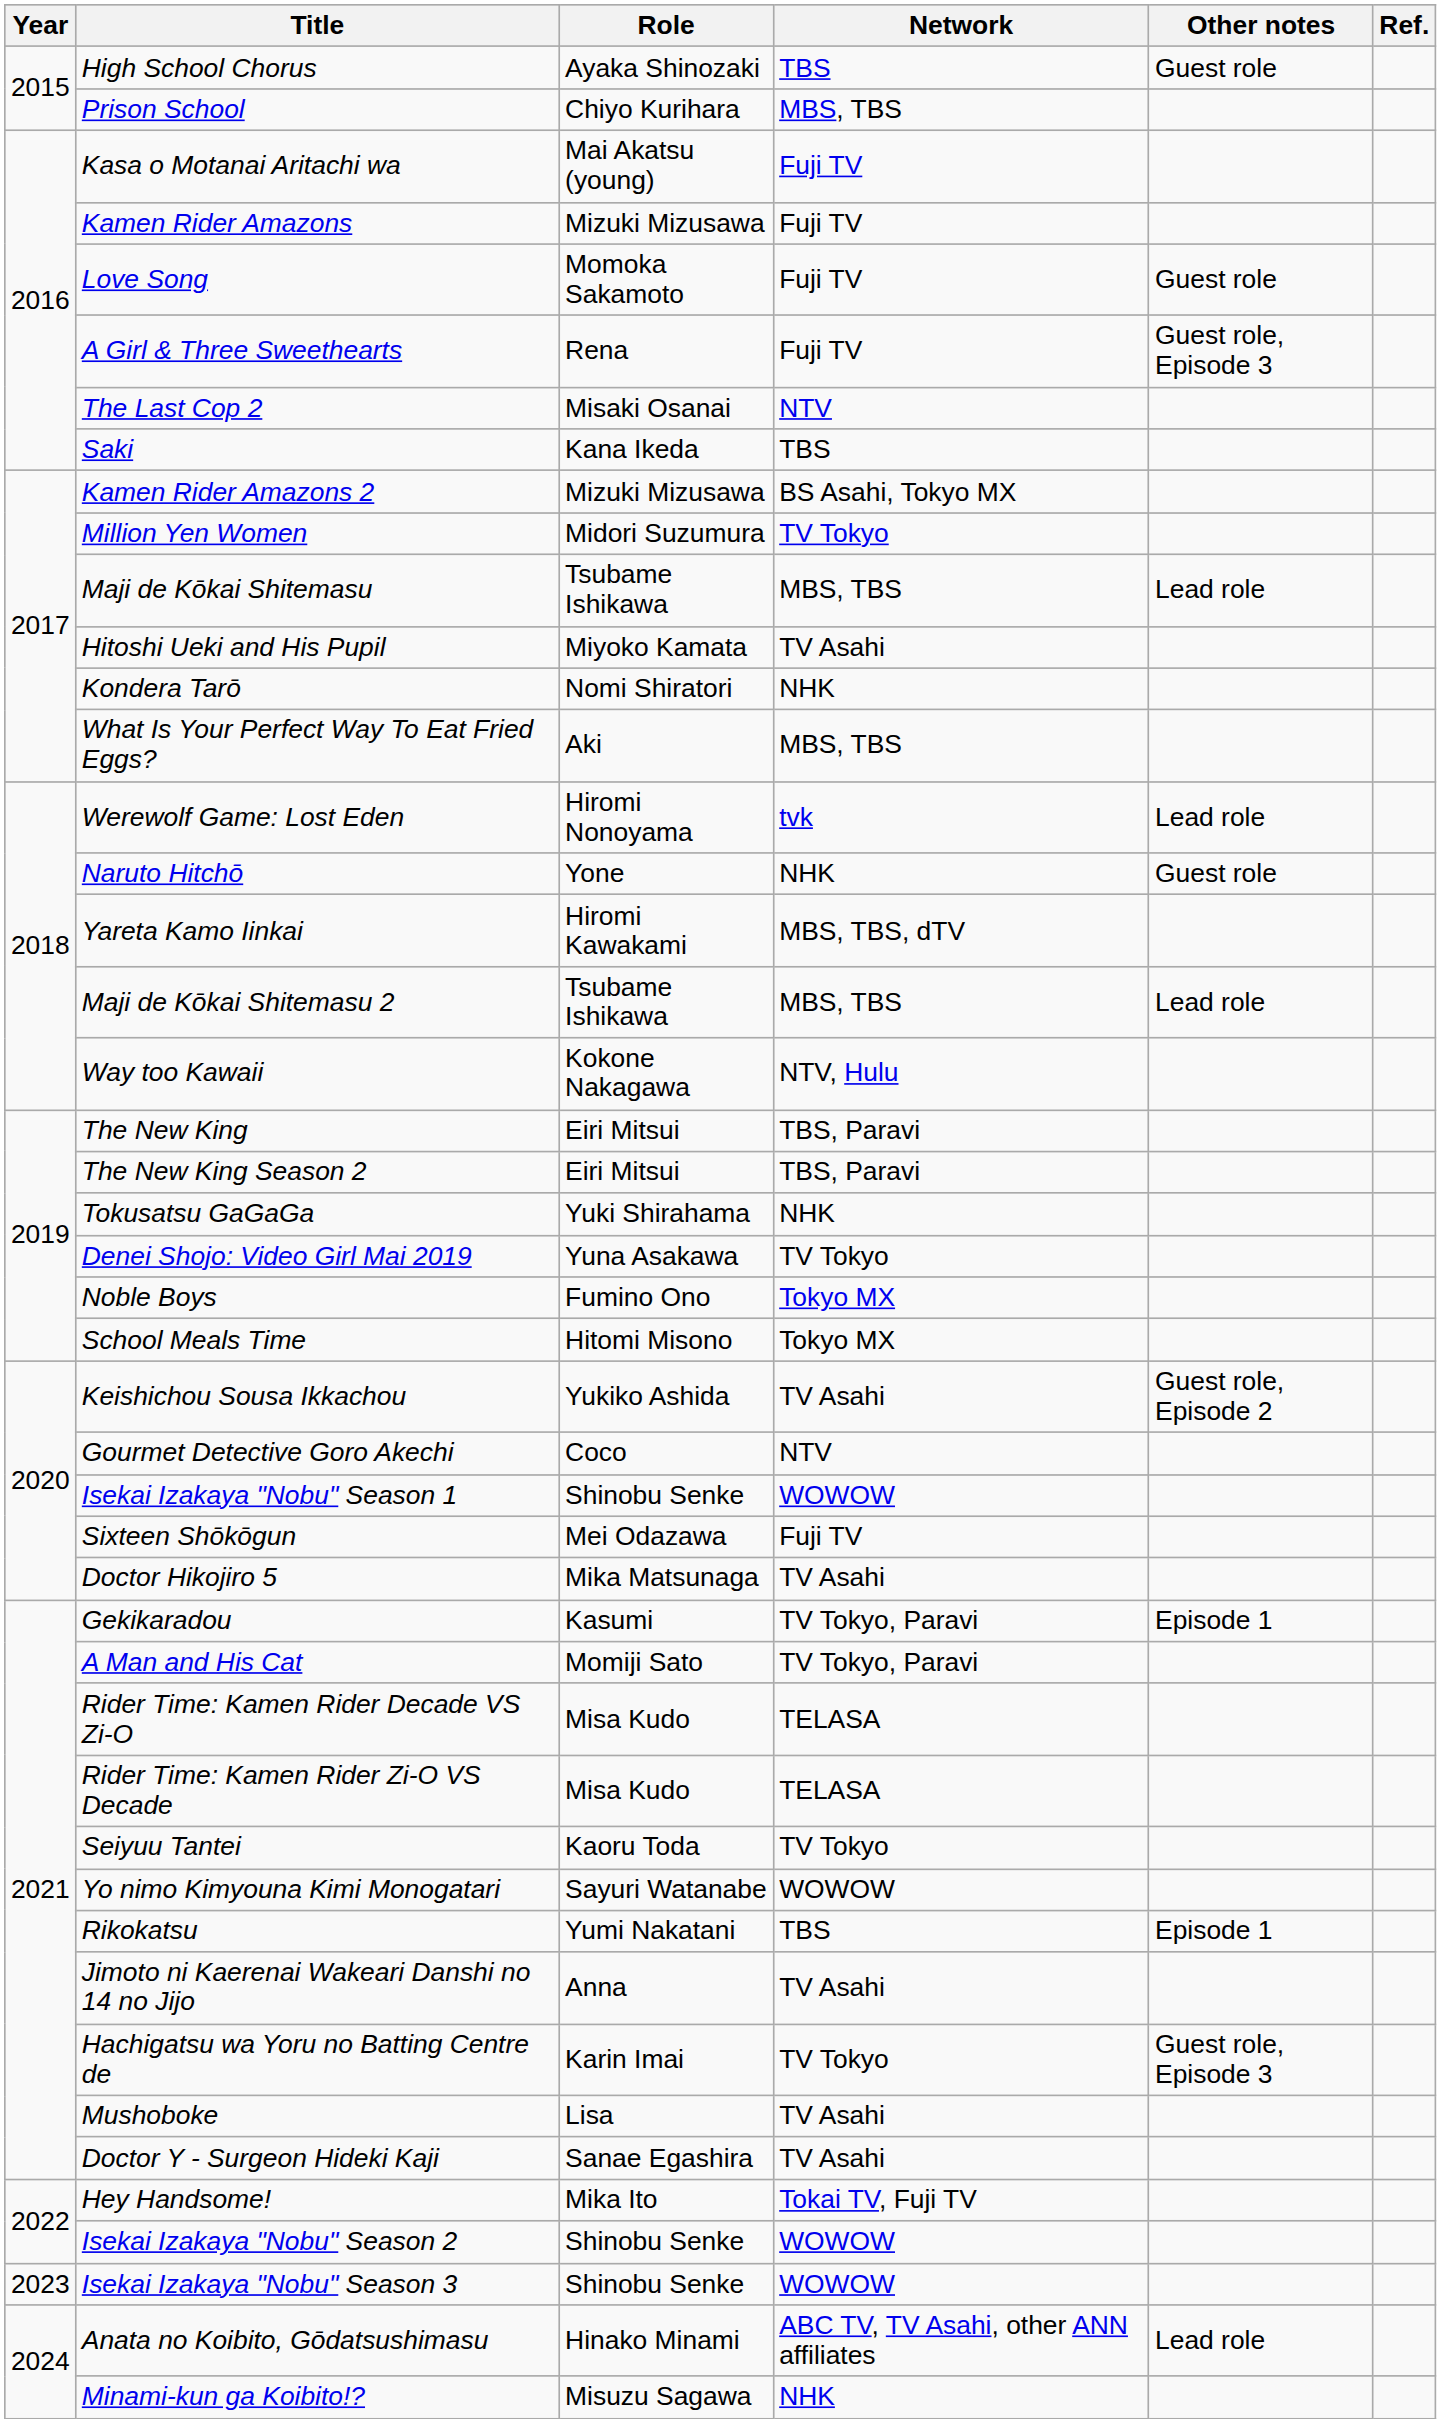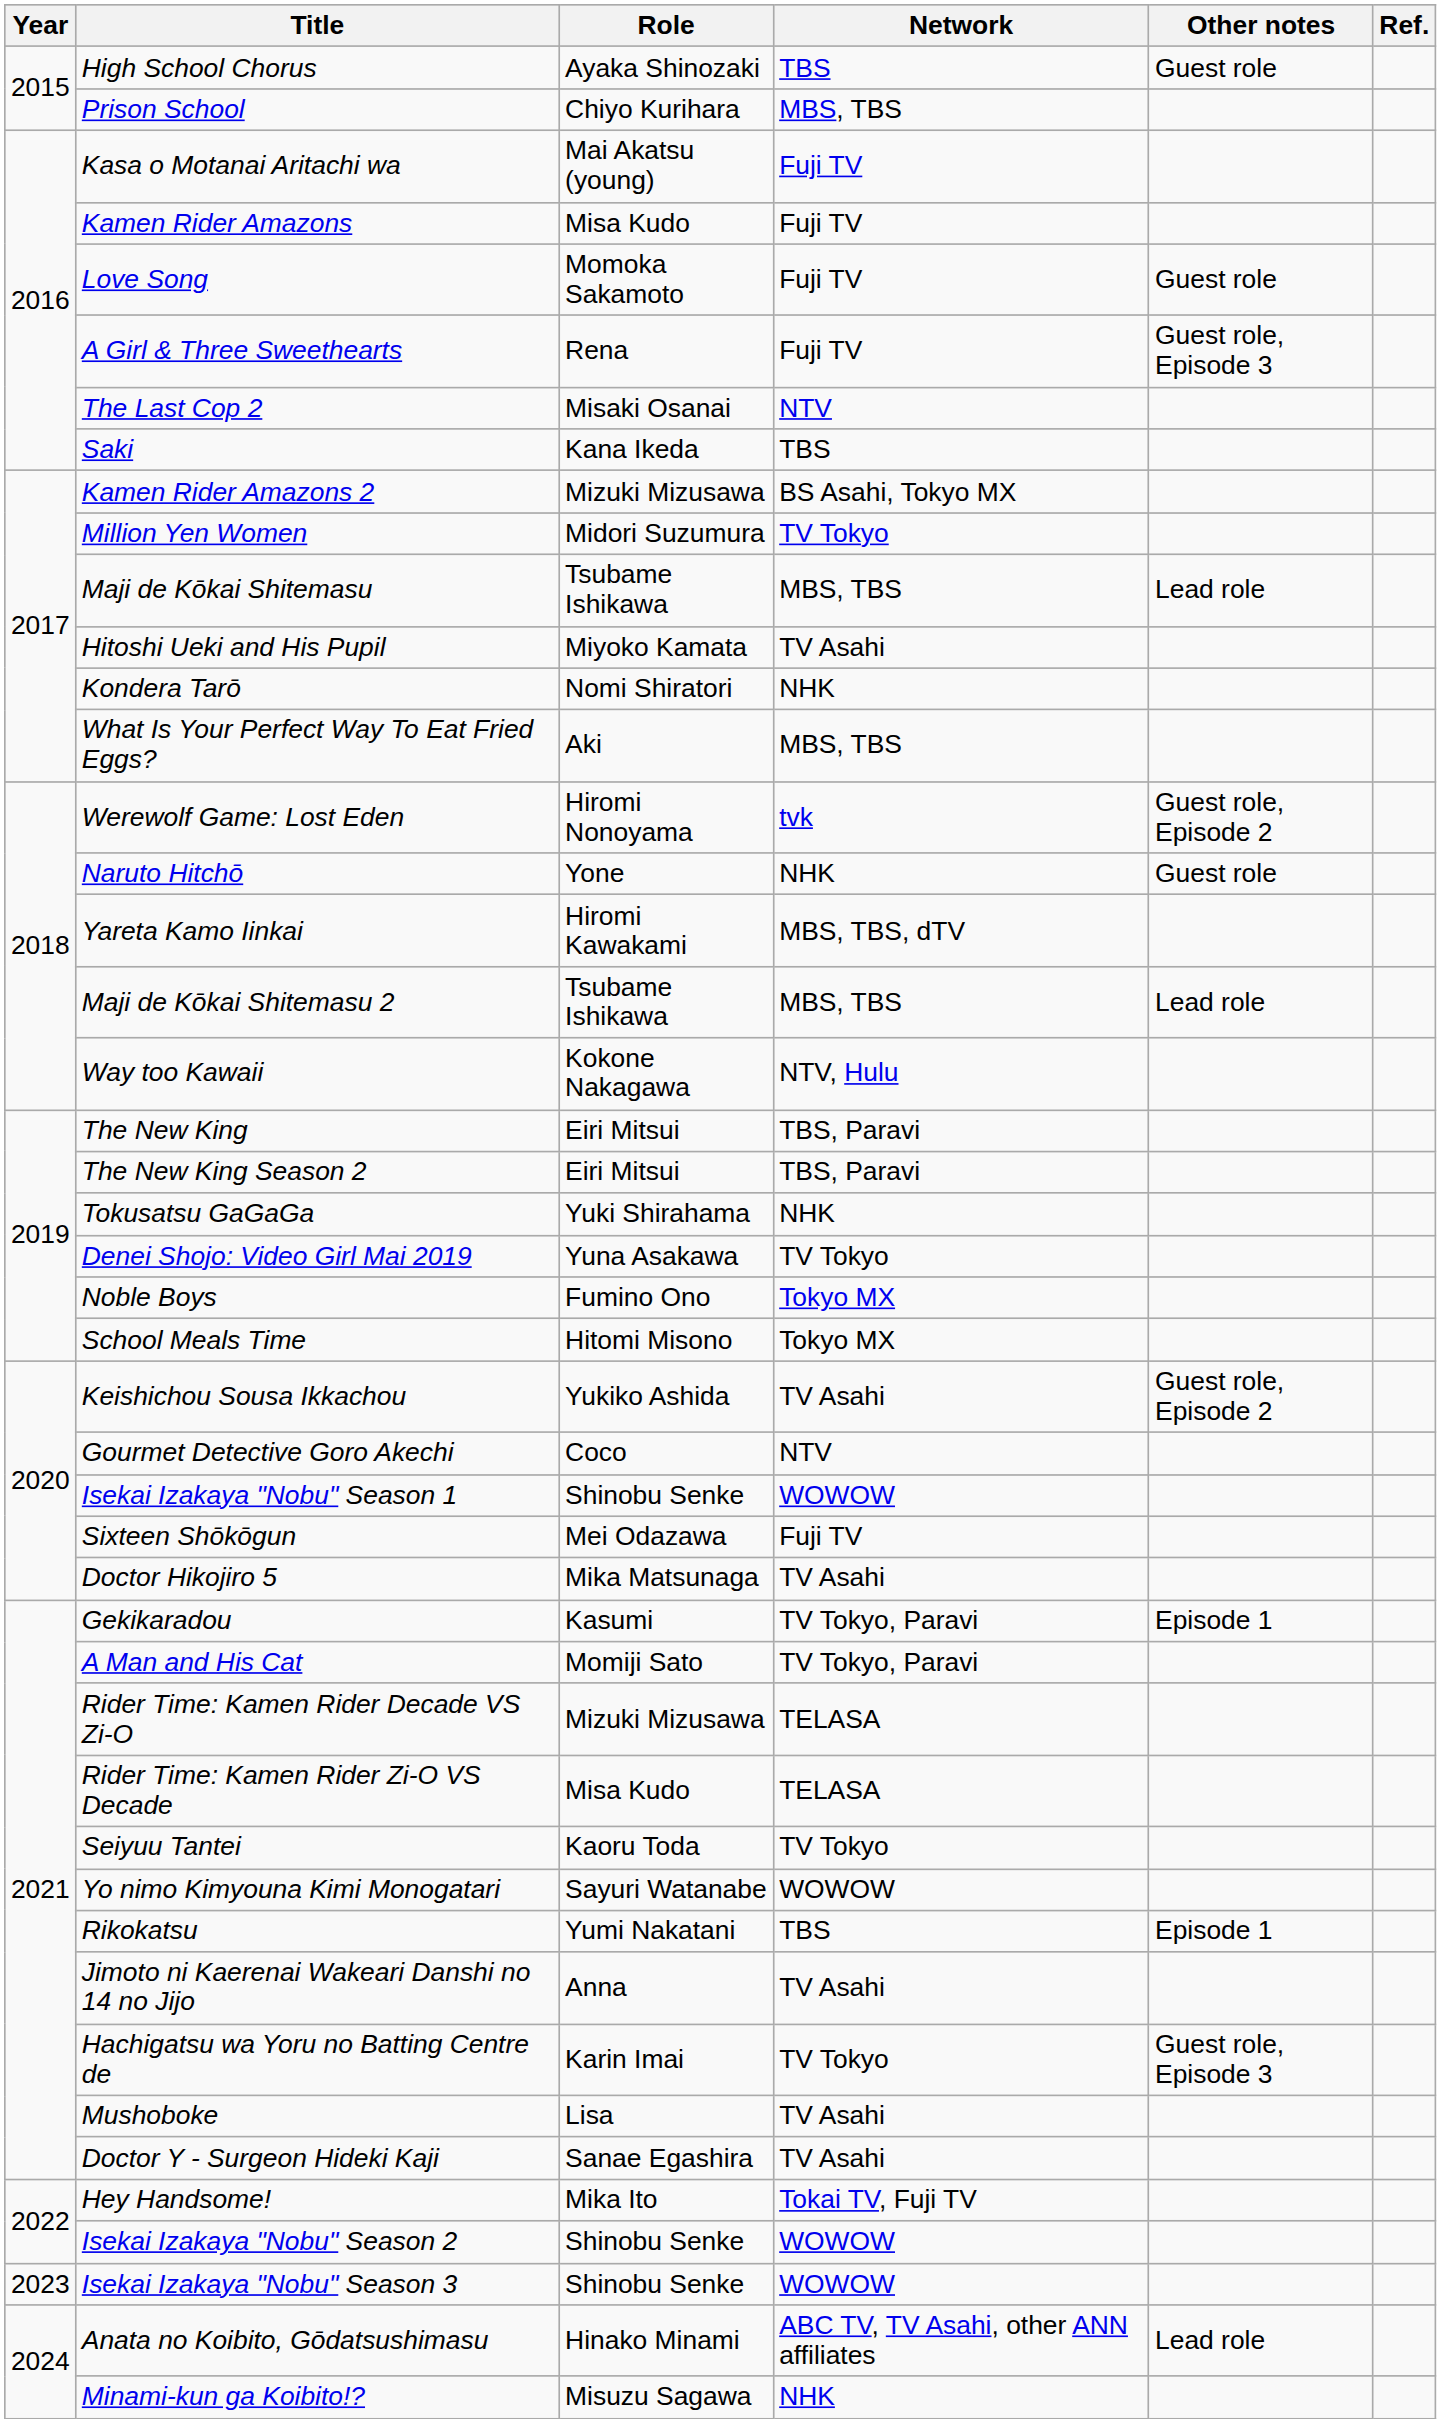 <table class="wikitable">
 <tr>
 <th>Year</th>
 <th>Title</th>
 <th>Role</th>
 <th>Network</th>
 <th>Other notes</th>
 <th>Ref.</th>
 </tr>
 <tr>
 <td rowspan="2">2015</td>
 <td><em>High School Chorus</em></td>
 <td>Ayaka Shinozaki</td>
 <td><a href='#'>TBS</a></td>
 <td>Guest role</td>
 <td></td>
 </tr>
 <tr>
 <td><em><a href='#'>Prison School</a></em></td>
 <td>Chiyo Kurihara</td>
 <td><a href='#'>MBS</a>, TBS</td>
 <td></td>
 <td></td>
 </tr>
 <tr>
 <td rowspan="6">2016</td>
 <td><em>Kasa o Motanai Aritachi wa</em></td>
 <td>Mai Akatsu (young)</td>
 <td><a href='#'>Fuji TV</a></td>
 <td></td>
 <td></td>
 </tr>
 <tr>
 <td><em><a href='#'>Kamen Rider Amazons</a></em></td>
-<td>Mizuki Mizusawa</td>
+<td>Misa Kudo</td>
 <td>Fuji TV</td>
 <td></td>
 <td></td>
 </tr>
 <tr |>
 <td><a href='#'><em>Love Song</em></a></td>
 <td>Momoka Sakamoto</td>
 <td>Fuji TV</td>
 <td>Guest role</td>
 <td></td>
 </tr>
 <tr>
 <td><em><a href='#'>A Girl & Three Sweethearts</a></em></td>
 <td>Rena</td>
 <td>Fuji TV</td>
 <td>Guest role, Episode 3</td>
 <td></td>
 </tr>
 <tr>
 <td><em><a href='#'>The Last Cop 2</a></em></td>
 <td>Misaki Osanai</td>
 <td><a href='#'>NTV</a></td>
 <td></td>
 <td></td>
 </tr>
 <tr>
 <td><em><a href='#'>Saki</a></em></td>
 <td>Kana Ikeda</td>
 <td>TBS</td>
 <td></td>
 <td></td>
 </tr>
 <tr>
 <td rowspan="6">2017</td>
 <td><em><a href='#'>Kamen Rider Amazons 2</a></em></td>
 <td>Mizuki Mizusawa</td>
 <td>BS Asahi, Tokyo MX</td>
 <td></td>
 <td></td>
 </tr>
 <tr>
 <td><em><a href='#'>Million Yen Women</a></em></td>
 <td>Midori Suzumura</td>
 <td><a href='#'>TV Tokyo</a></td>
 <td></td>
 <td></td>
 </tr>
 <tr>
 <td><em>Maji de Kōkai Shitemasu</em></td>
 <td>Tsubame Ishikawa</td>
 <td>MBS, TBS</td>
 <td>Lead role</td>
 <td></td>
 </tr>
 <tr>
 <td><em>Hitoshi Ueki and His Pupil</em></td>
 <td>Miyoko Kamata</td>
 <td>TV Asahi</td>
 <td></td>
 <td></td>
 </tr>
 <tr>
 <td><em>Kondera Tarō</em></td>
 <td>Nomi Shiratori</td>
 <td>NHK</td>
 <td></td>
 <td></td>
 </tr>
 <tr>
 <td><em>What Is Your Perfect Way To Eat Fried Eggs?</em></td>
 <td>Aki</td>
 <td>MBS, TBS</td>
 <td></td>
 <td></td>
 </tr>
 <tr>
 <td rowspan="5">2018</td>
 <td><em>Werewolf Game: Lost Eden</em></td>
 <td>Hiromi Nonoyama</td>
 <td><a href='#'>tvk</a></td>
-<td>Lead role</td>
+<td>Guest role, Episode 2</td>
 <td></td>
 </tr>
 <tr>
 <td><em><a href='#'>Naruto Hitchō</a></em></td>
 <td>Yone</td>
 <td>NHK</td>
 <td>Guest role</td>
 <td></td>
 </tr>
 <tr>
 <td><em>Yareta Kamo Iinkai</em></td>
 <td>Hiromi Kawakami</td>
 <td>MBS, TBS, dTV</td>
 <td></td>
 <td></td>
 </tr>
 <tr>
 <td><em>Maji de Kōkai Shitemasu 2</em></td>
 <td>Tsubame Ishikawa</td>
 <td>MBS, TBS</td>
 <td>Lead role</td>
 <td></td>
 </tr>
 <tr>
 <td><em>Way too Kawaii</em></td>
 <td>Kokone Nakagawa</td>
 <td>NTV, <a href='#'>Hulu</a></td>
 <td></td>
 <td></td>
 </tr>
 <tr>
 <td rowspan="6">2019</td>
 <td><em>The New King</em></td>
 <td>Eiri Mitsui</td>
 <td>TBS, Paravi</td>
 <td></td>
 <td></td>
 </tr>
 <tr>
 <td><em>The New King Season 2</em></td>
 <td>Eiri Mitsui</td>
 <td>TBS, Paravi</td>
 <td></td>
 <td></td>
 </tr>
 <tr>
 <td><em>Tokusatsu GaGaGa</em></td>
 <td>Yuki Shirahama</td>
 <td>NHK</td>
 <td></td>
 <td></td>
 </tr>
 <tr>
 <td><em><a href='#'>Denei Shojo: Video Girl Mai 2019</a></em></td>
 <td>Yuna Asakawa</td>
 <td>TV Tokyo</td>
 <td></td>
 <td></td>
 </tr>
 <tr>
 <td><em>Noble Boys</em></td>
 <td>Fumino Ono</td>
 <td><a href='#'>Tokyo MX</a></td>
 <td></td>
 <td></td>
 </tr>
 <tr>
 <td><em>School Meals Time</em></td>
 <td>Hitomi Misono</td>
 <td>Tokyo MX</td>
 <td></td>
 <td></td>
 </tr>
 <tr>
 <td rowspan="5">2020</td>
 <td><em>Keishichou Sousa Ikkachou</em></td>
 <td>Yukiko Ashida</td>
 <td>TV Asahi</td>
 <td>Guest role, Episode 2</td>
 <td></td>
 </tr>
 <tr>
 <td><em>Gourmet Detective Goro Akechi</em></td>
 <td>Coco</td>
 <td>NTV</td>
 <td></td>
 <td></td>
 </tr>
 <tr>
 <td><em><a href='#'>Isekai Izakaya "Nobu"</a> Season 1</em></td>
 <td>Shinobu Senke</td>
 <td><a href='#'>WOWOW</a></td>
 <td></td>
 <td></td>
 </tr>
 <tr>
 <td><em>Sixteen Shōkōgun</em></td>
 <td>Mei Odazawa</td>
 <td>Fuji TV</td>
 <td></td>
 <td></td>
 </tr>
 <tr>
 <td><em>Doctor Hikojiro 5</em></td>
 <td>Mika Matsunaga</td>
 <td>TV Asahi</td>
 <td></td>
 <td></td>
 </tr>
 <tr>
 <td rowspan="11">2021</td>
 <td><em>Gekikaradou</em></td>
 <td>Kasumi</td>
 <td>TV Tokyo, Paravi</td>
 <td>Episode 1</td>
 <td></td>
 </tr>
 <tr>
 <td><em><a href='#'>A Man and His Cat</a></em></td>
 <td>Momiji Sato</td>
 <td>TV Tokyo, Paravi</td>
 <td></td>
 <td></td>
 </tr>
 <tr>
 <td><em>Rider Time: Kamen Rider Decade VS Zi-O</em></td>
-<td>Misa Kudo</td>
+<td>Mizuki Mizusawa</td>
 <td>TELASA</td>
 <td></td>
 <td></td>
 </tr>
 <tr>
 <td><em>Rider Time: Kamen Rider Zi-O VS Decade</em></td>
 <td>Misa Kudo</td>
 <td>TELASA</td>
 <td></td>
 <td></td>
 </tr>
 <tr>
 <td><em>Seiyuu Tantei</em></td>
 <td>Kaoru Toda</td>
 <td>TV Tokyo</td>
 <td></td>
 <td></td>
 </tr>
 <tr>
 <td><em>Yo nimo Kimyouna Kimi Monogatari</em></td>
 <td>Sayuri Watanabe</td>
 <td>WOWOW</td>
 <td></td>
 <td></td>
 </tr>
 <tr>
 <td><em>Rikokatsu</em></td>
 <td>Yumi Nakatani</td>
 <td>TBS</td>
 <td>Episode 1</td>
 <td></td>
 </tr>
 <tr>
 <td><em>Jimoto ni Kaerenai Wakeari Danshi no 14 no Jijo</em></td>
 <td>Anna</td>
 <td>TV Asahi</td>
 <td></td>
 <td></td>
 </tr>
 <tr>
 <td><em>Hachigatsu wa Yoru no Batting Centre de</em></td>
 <td>Karin Imai</td>
 <td>TV Tokyo</td>
 <td>Guest role, Episode 3</td>
 <td></td>
 </tr>
 <tr>
 <td><em>Mushoboke</em></td>
 <td>Lisa</td>
 <td>TV Asahi</td>
 <td></td>
 <td></td>
 </tr>
 <tr>
 <td><em>Doctor Y - Surgeon Hideki Kaji</em></td>
 <td>Sanae Egashira</td>
 <td>TV Asahi</td>
 <td></td>
 <td></td>
 </tr>
 <tr>
 <td rowspan="2">2022</td>
 <td><em>Hey Handsome!</em></td>
 <td>Mika Ito</td>
 <td><a href='#'>Tokai TV</a>, Fuji TV</td>
 <td></td>
 <td></td>
 </tr>
 <tr>
 <td><em><a href='#'>Isekai Izakaya "Nobu"</a> Season 2</em></td>
 <td>Shinobu Senke</td>
 <td><a href='#'>WOWOW</a></td>
 <td></td>
 <td></td>
 </tr>
 <tr>
 <td>2023</td>
 <td><em><a href='#'>Isekai Izakaya "Nobu"</a> Season 3</em></td>
 <td>Shinobu Senke</td>
 <td><a href='#'>WOWOW</a></td>
 <td></td>
 <td></td>
 </tr>
 <tr>
 <td rowspan="2">2024</td>
 <td><em>Anata no Koibito, Gōdatsushimasu</em></td>
 <td>Hinako Minami</td>
 <td><a href='#'>ABC TV</a>, <a href='#'>TV Asahi</a>, other <a href='#'>ANN</a> affiliates</td>
 <td>Lead role</td>
 <td></td>
 </tr>
 <tr>
 <td><em><a href='#'>Minami-kun ga Koibito!?</a></em></td>
 <td>Misuzu Sagawa</td>
 <td><a href='#'>NHK</a></td>
 <td></td>
 <td></td>
 </tr>
 </table>
